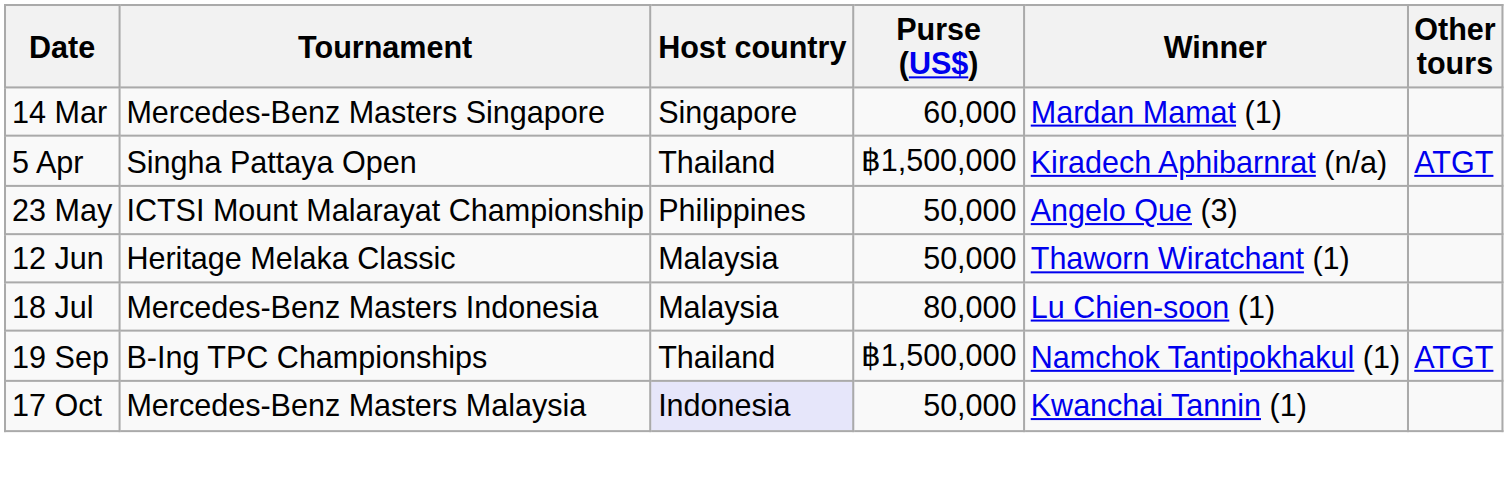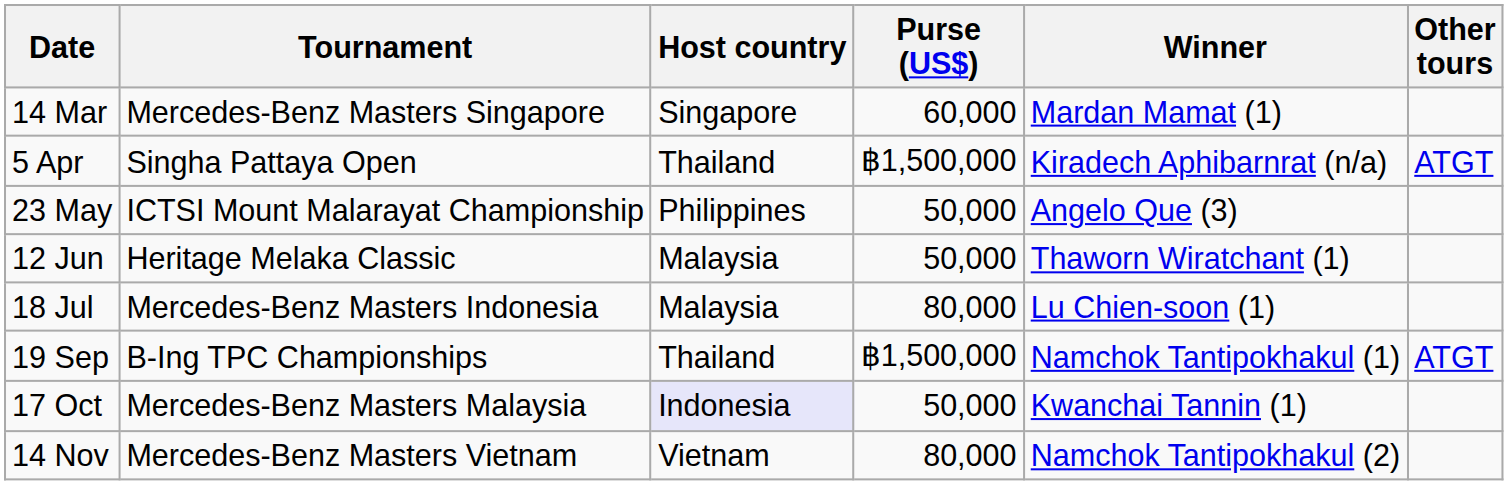 <table class="wikitable" style="font-size:95%">
 <tr>
 <th>Date</th>
 <th>Tournament</th>
 <th>Host country</th>
 <th>Purse<br>(<a href='#'>US$</a>)</th>
 <th>Winner</th>
 <th>Other<br>tours</th>
 </tr>
 <tr>
 <td>14 Mar</td>
 <td>Mercedes-Benz Masters Singapore</td>
 <td>Singapore</td>
 <td align=right>60,000</td>
 <td> <a href='#'>Mardan Mamat</a> (1)</td>
 <td></td>
 </tr>
 <tr>
 <td>5 Apr</td>
 <td>Singha Pattaya Open</td>
 <td>Thailand</td>
 <td align=right>฿1,500,000</td>
 <td> <a href='#'>Kiradech Aphibarnrat</a> (n/a)</td>
 <td><a href='#'>ATGT</a></td>
 </tr>
 <tr>
 <td>23 May</td>
 <td>ICTSI Mount Malarayat Championship</td>
 <td>Philippines</td>
 <td align=right>50,000</td>
 <td> <a href='#'>Angelo Que</a> (3)</td>
 <td></td>
 </tr>
 <tr>
 <td>12 Jun</td>
 <td>Heritage Melaka Classic</td>
 <td>Malaysia</td>
 <td align=right>50,000</td>
 <td> <a href='#'>Thaworn Wiratchant</a> (1)</td>
 <td></td>
 </tr>
 <tr>
 <td>18 Jul</td>
 <td>Mercedes-Benz Masters Indonesia</td>
 <td>Malaysia</td>
 <td align=right>80,000</td>
 <td> <a href='#'>Lu Chien-soon</a> (1)</td>
 <td></td>
 </tr>
 <tr>
 <td>19 Sep</td>
 <td>B-Ing TPC Championships</td>
 <td>Thailand</td>
 <td align=right>฿1,500,000</td>
 <td> <a href='#'>Namchok Tantipokhakul</a> (1)</td>
 <td><a href='#'>ATGT</a></td>
 </tr>
 <tr>
 <td>17 Oct</td>
 <td>Mercedes-Benz Masters Malaysia</td>
 <td style="background: lavender;">Indonesia</td>
 <td align=right>50,000</td>
 <td> <a href='#'>Kwanchai Tannin</a> (1)</td>
 <td></td>
 </tr>
+<tr>
+<td>14 Nov</td>
+<td>Mercedes-Benz Masters Vietnam</td>
+<td>Vietnam</td>
+<td align=right>80,000</td>
+<td> <a href='#'>Namchok Tantipokhakul</a> (2)</td>
+<td></td>
+</tr>
 </table>
